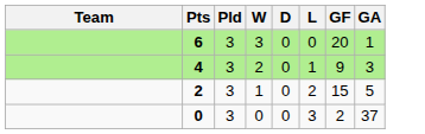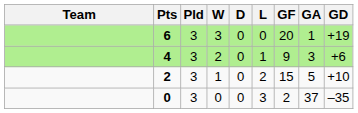 <table class="wikitable" style="text-align:center;">
 <tr>
 <th width=175>Team</th>
 <th width=20  abbr="Points">Pts</th>
 <th width=20  abbr="Played">Pld</th>
 <th width=20  abbr="Won">W</th>
 <th width=20  abbr="Drawn">D</th>
 <th width=20  abbr="Lost">L</th>
 <th width=20  abbr="Goals for">GF</th>
 <th width=20  abbr="Goals against">GA</th>
+<th width=20  abbr="Goal difference">GD</th>
 </tr>
 <tr style="background: #B0EE90;">
 <td align=left></td>
 <td><strong>6</strong></td>
 <td>3</td>
 <td>3</td>
 <td>0</td>
 <td>0</td>
 <td>20</td>
 <td>1</td>
+<td>+19</td>
 </tr>
 <tr style="background: #B0EE90;">
 <td align=left></td>
 <td><strong>4</strong></td>
 <td>3</td>
 <td>2</td>
 <td>0</td>
 <td>1</td>
 <td>9</td>
 <td>3</td>
+<td>+6</td>
 </tr>
 <tr>
 <td align=left></td>
 <td><strong>2</strong></td>
 <td>3</td>
 <td>1</td>
 <td>0</td>
 <td>2</td>
 <td>15</td>
 <td>5</td>
+<td>+10</td>
 </tr>
 <tr>
 <td align=left></td>
 <td><strong>0</strong></td>
 <td>3</td>
 <td>0</td>
 <td>0</td>
 <td>3</td>
 <td>2</td>
 <td>37</td>
+<td>–35</td>
 </tr>
 </table>
